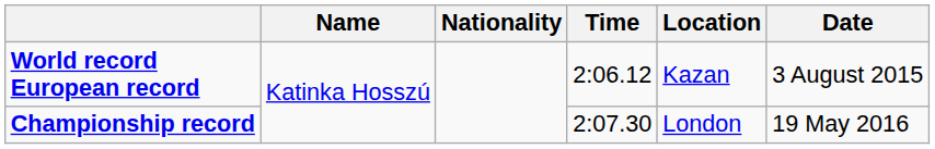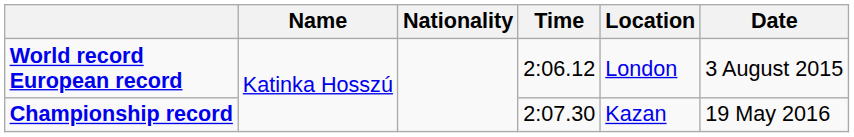 <table class=wikitable>
 <tr>
 <th></th>
 <th>Name</th>
 <th>Nationality</th>
 <th>Time</th>
 <th>Location</th>
 <th>Date</th>
 </tr>
 <tr>
 <td><strong><a href='#'>World record</a><br><a href='#'>European record</a></strong></td>
 <td rowspan=2><a href='#'>Katinka Hosszú</a></td>
 <td rowspan=2></td>
 <td>2:06.12</td>
-<td><a href='#'>Kazan</a></td>
+<td><a href='#'>London</a></td>
 <td>3 August 2015</td>
 </tr>
 <tr>
 <td><strong><a href='#'>Championship record</a></strong></td>
 <td>2:07.30</td>
-<td><a href='#'>London</a></td>
+<td><a href='#'>Kazan</a></td>
 <td>19 May 2016</td>
 </tr>
 </table>
